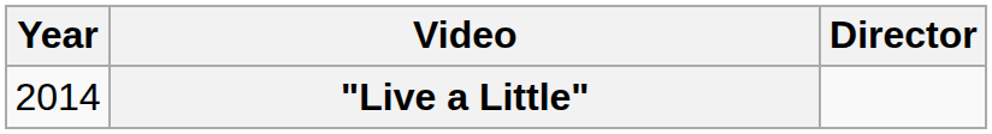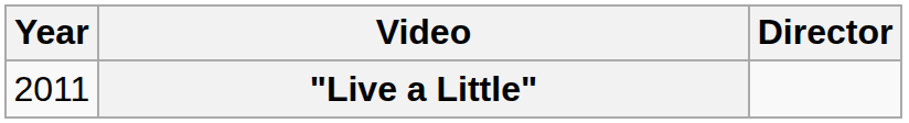 <table class="wikitable plainrowheaders">
 <tr>
 <th>Year</th>
 <th style="width:18em;">Video</th>
 <th>Director</th>
 </tr>
 <tr>
-<td>2014</td>
+<td>2011</td>
 <th scope="row">"Live a Little"</th>
 <td></td>
 </tr>
 </table>
